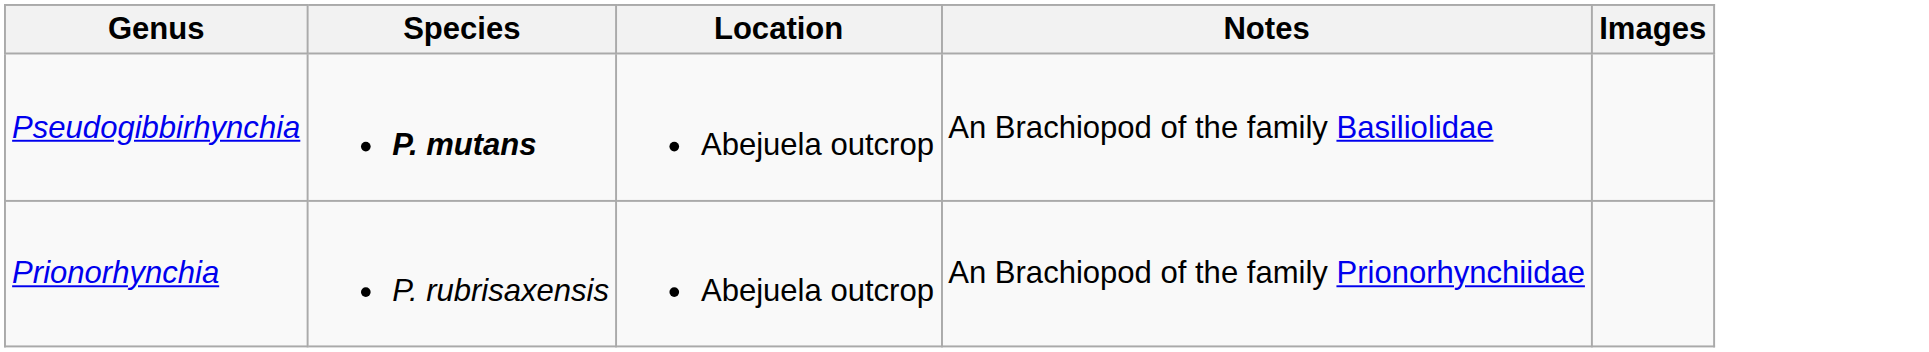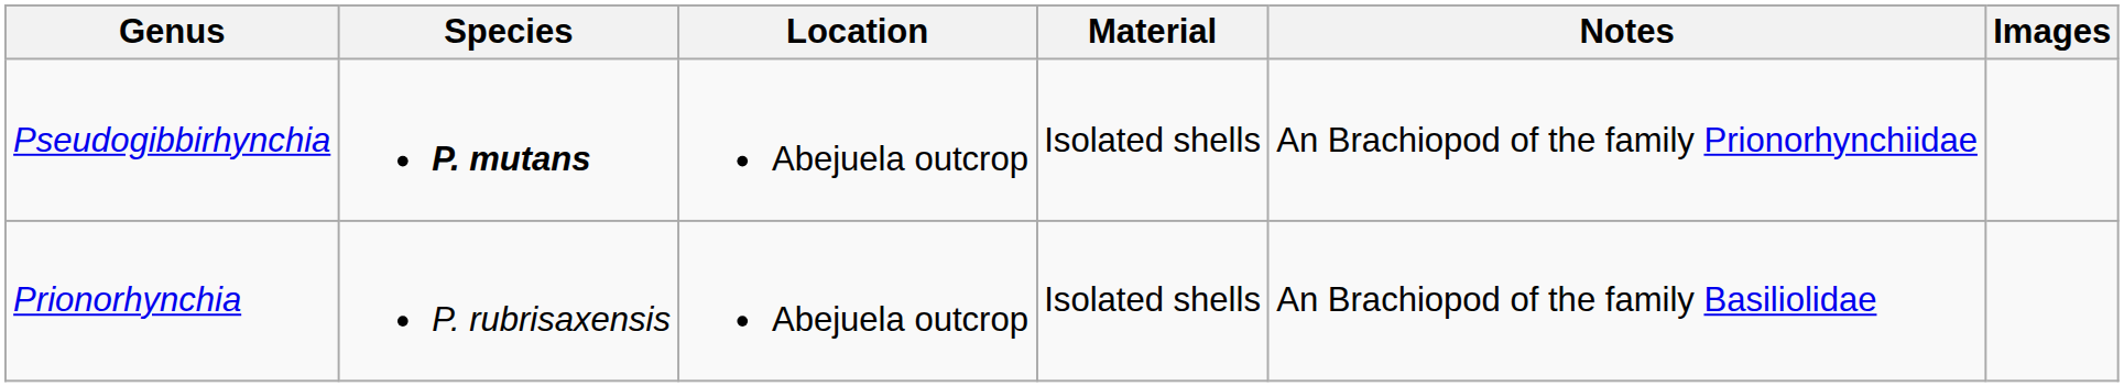 <table class="wikitable">
 <tr>
 <th>Genus</th>
 <th>Species</th>
 <th>Location</th>
+<th>Material</th>
 <th>Notes</th>
 <th>Images</th>
 </tr>
 <tr>
 <td><em><a href='#'>Pseudogibbirhynchia</a></em></td>
 <td><strong><br><ul><li><em>P. mutans</em></li></ul></strong></td>
 <td><br><ul><li>Abejuela outcrop</li></ul></td>
-<td>An Brachiopod of the family <a href='#'>Basiliolidae</a></td>
+<td>Isolated shells</td>
+<td>An Brachiopod of the family <a href='#'>Prionorhynchiidae</a></td>
 <td></td>
 </tr>
 <tr>
 <td><em><a href='#'>Prionorhynchia</a></em></td>
 <td><br><ul><li><em>P. rubrisaxensis</em></li></ul></td>
 <td><br><ul><li>Abejuela outcrop</li></ul></td>
-<td>An Brachiopod of the family <a href='#'>Prionorhynchiidae</a></td>
+<td>Isolated shells</td>
+<td>An Brachiopod of the family <a href='#'>Basiliolidae</a></td>
 <td></td>
 </tr>
 </table>
